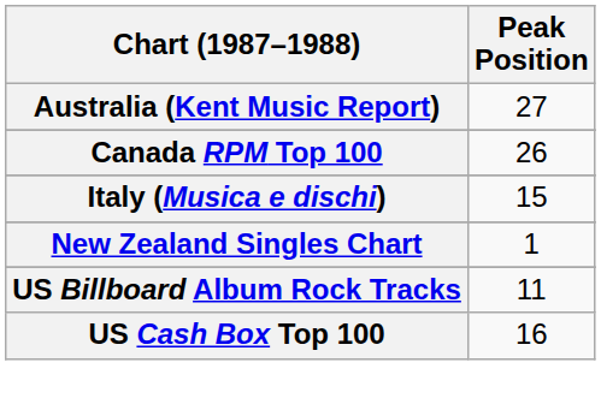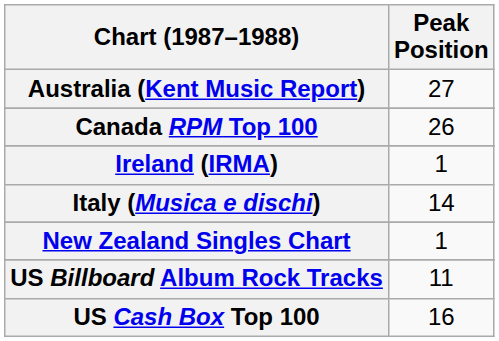 <table class="wikitable sortable plainrowheaders" style="text-align:center;">
 <tr>
 <th align="left">Chart (1987–1988)</th>
 <th align="left">Peak<br>Position</th>
 </tr>
 <tr>
 <th scope="row">Australia (<a href='#'>Kent Music Report</a>)</th>
 <td>27</td>
 </tr>
 <tr>
 </tr>
 <tr>
 <th scope="row">Canada <a href='#'><em>RPM</em> Top 100</a></th>
 <td>26</td>
 </tr>
 <tr>
 </tr>
 <tr>
+<th scope="row"><a href='#'>Ireland</a> (<a href='#'>IRMA</a>)</th>
+<td>1</td>
+</tr>
+<tr>
 <th scope="row">Italy (<em><a href='#'>Musica e dischi</a></em>)</th>
-<td>15</td>
+<td>14</td>
 </tr>
 <tr>
 </tr>
 <tr>
 </tr>
 <tr>
 <th scope="row"><a href='#'>New Zealand Singles Chart</a></th>
 <td>1</td>
 </tr>
 <tr>
 </tr>
 <tr>
 </tr>
 <tr>
 <th scope="row">US <em>Billboard</em> <a href='#'>Album Rock Tracks</a></th>
 <td>11</td>
 </tr>
 <tr>
 <th scope="row">US <a href='#'><em>Cash Box</em></a> Top 100</th>
 <td>16</td>
 </tr>
 </table>
